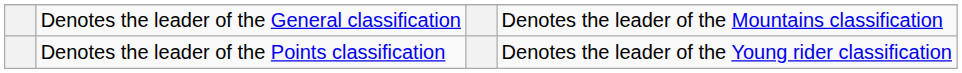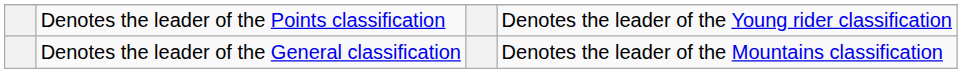 <table class="wikitable">
 <tr>
+</tr>
+<tr>
+<th scope="row">    </th>
+<td>Denotes the leader of the <a href='#'>Points classification</a></td>
+<th scope="row">    </th>
+<td>Denotes the leader of the <a href='#'>Young rider classification</a></td>
 </tr>
 <tr>
 <th scope="row">    </th>
 <td>Denotes the leader of the <a href='#'>General classification</a></td>
 <th scope="row">    </th>
 <td>Denotes the leader of the <a href='#'>Mountains classification</a></td>
 </tr>
-<tr>
-<th scope="row">    </th>
-<td>Denotes the leader of the <a href='#'>Points classification</a></td>
-<th scope="row">    </th>
-<td>Denotes the leader of the <a href='#'>Young rider classification</a></td>
-</tr>
 </table>
